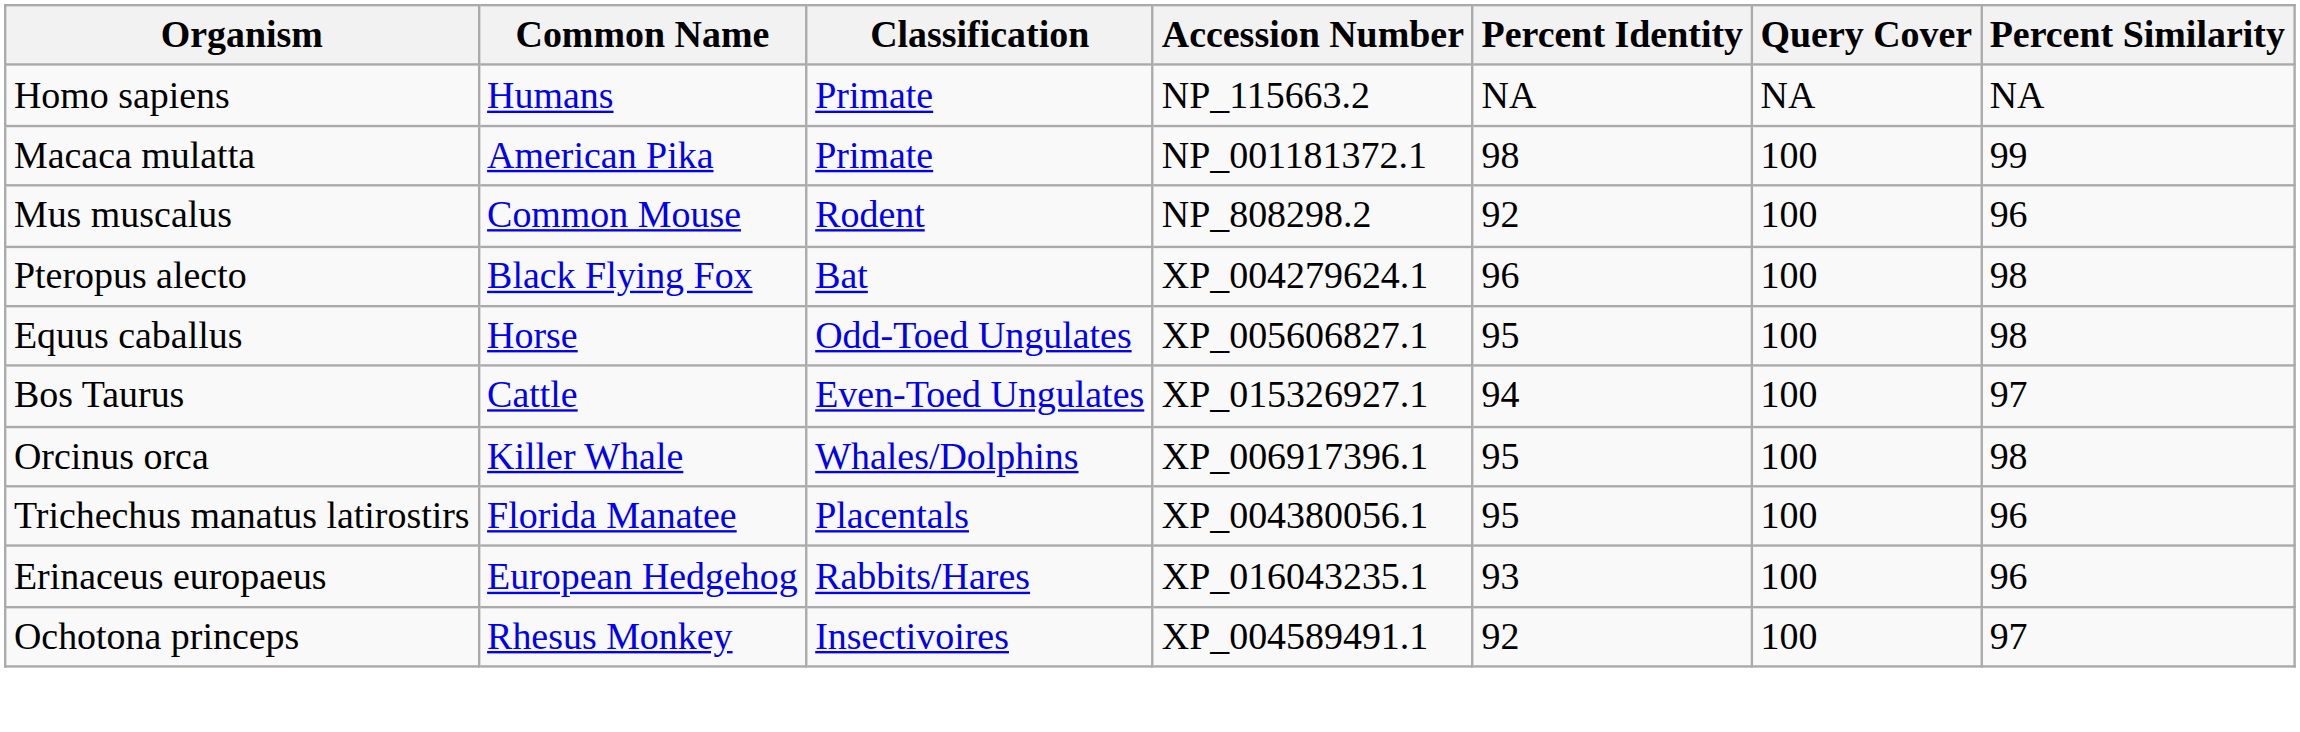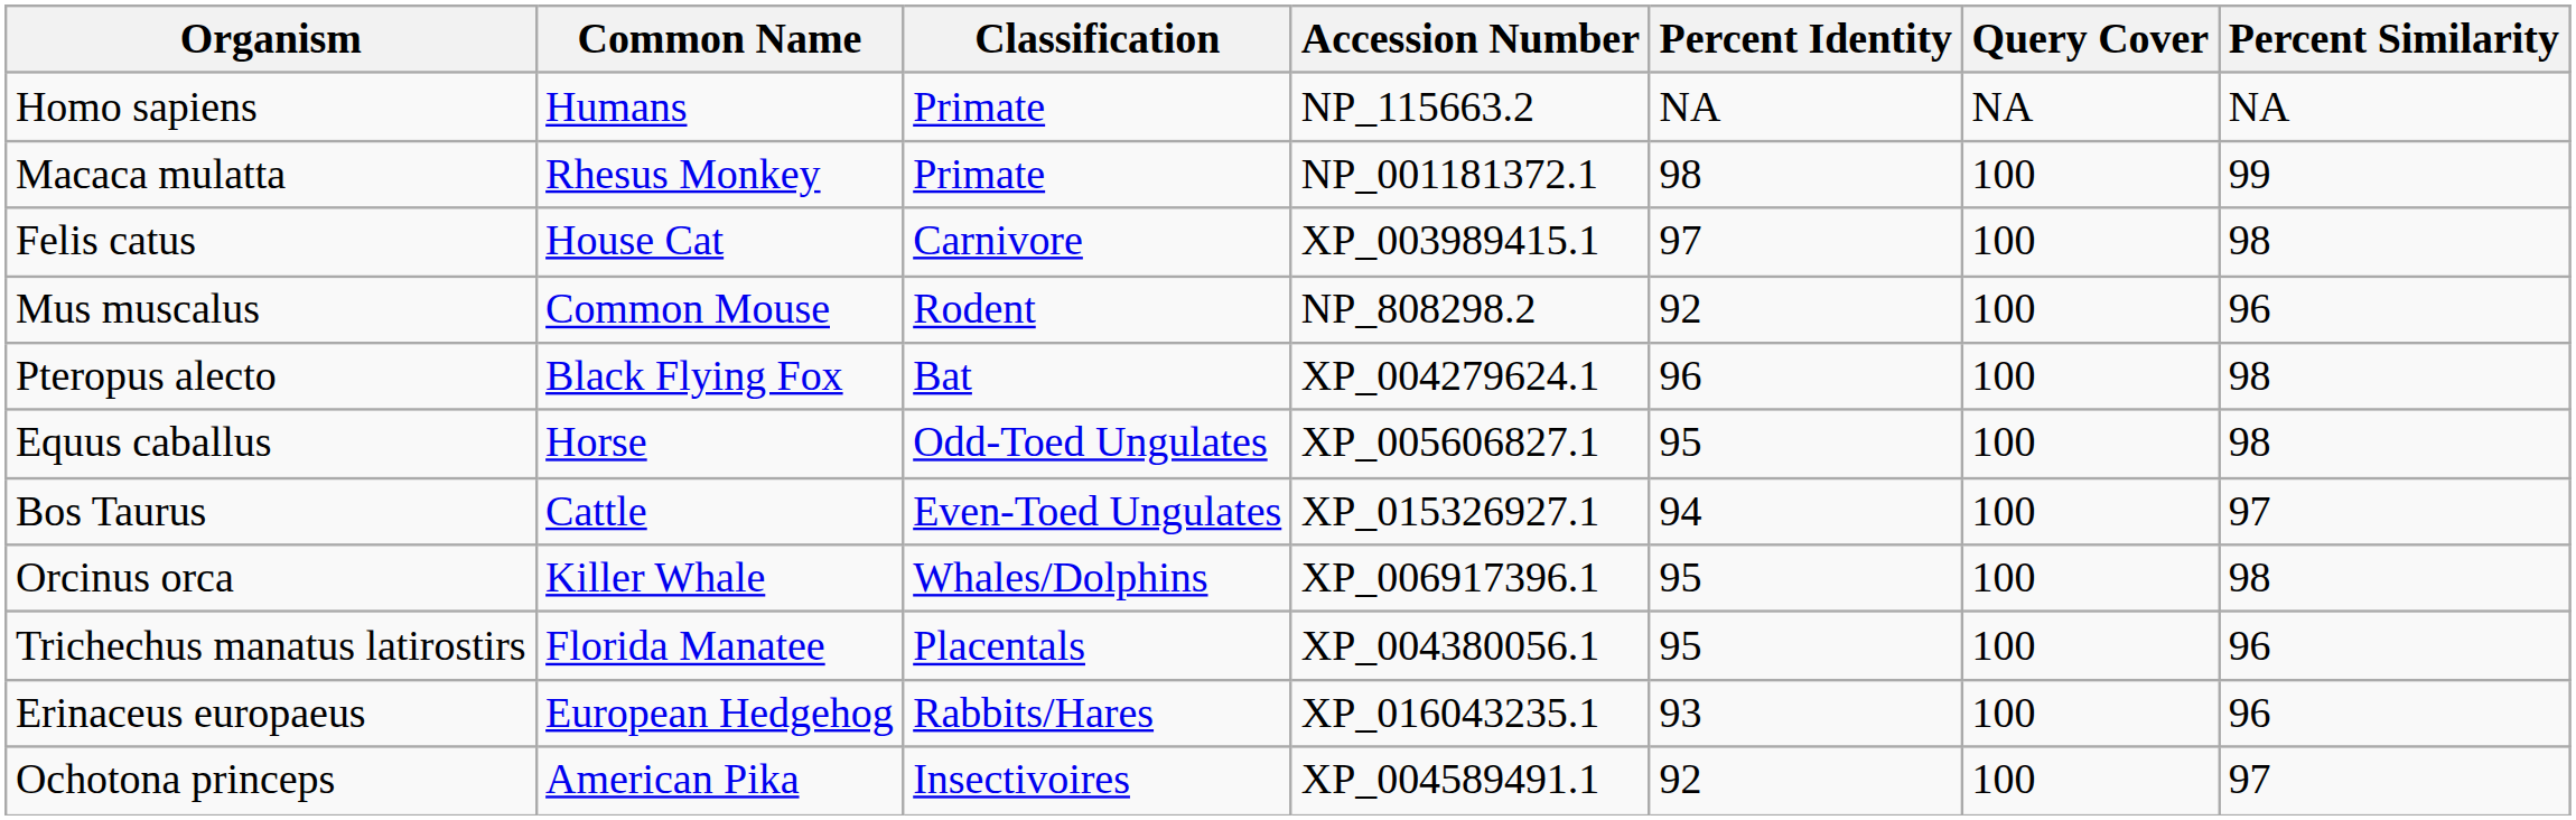 <table class="wikitable">
 <tr>
 <th>Organism</th>
 <th>Common Name</th>
 <th>Classification</th>
 <th>Accession Number</th>
 <th>Percent Identity</th>
 <th>Query Cover</th>
 <th>Percent Similarity</th>
 </tr>
 <tr>
 <td>Homo sapiens</td>
 <td><a href='#'>Humans</a></td>
 <td><a href='#'>Primate</a></td>
 <td>NP_115663.2 </td>
 <td>NA</td>
 <td>NA</td>
 <td>NA</td>
 </tr>
 <tr>
 <td>Macaca mulatta</td>
-<td><a href='#'>American Pika</a></td>
+<td><a href='#'>Rhesus Monkey</a></td>
 <td><a href='#'>Primate</a></td>
 <td>NP_001181372.1 </td>
 <td>98</td>
 <td>100</td>
 <td>99</td>
+</tr>
+<tr>
+<td>Felis catus</td>
+<td><a href='#'>House Cat</a></td>
+<td><a href='#'>Carnivore</a></td>
+<td>XP_003989415.1 </td>
+<td>97</td>
+<td>100</td>
+<td>98</td>
 </tr>
 <tr>
 <td>Mus muscalus</td>
 <td><a href='#'>Common Mouse</a></td>
 <td><a href='#'>Rodent</a></td>
 <td>NP_808298.2 </td>
 <td>92</td>
 <td>100</td>
 <td>96</td>
 </tr>
 <tr>
 <td>Pteropus alecto</td>
 <td><a href='#'>Black Flying Fox</a></td>
 <td><a href='#'>Bat</a></td>
 <td>XP_004279624.1 </td>
 <td>96</td>
 <td>100</td>
 <td>98</td>
 </tr>
 <tr>
 <td>Equus caballus</td>
 <td><a href='#'>Horse</a></td>
 <td><a href='#'>Odd-Toed Ungulates</a></td>
 <td>XP_005606827.1 </td>
 <td>95</td>
 <td>100</td>
 <td>98</td>
 </tr>
 <tr>
 <td>Bos Taurus</td>
 <td><a href='#'>Cattle</a></td>
 <td><a href='#'>Even-Toed Ungulates</a></td>
 <td>XP_015326927.1 </td>
 <td>94</td>
 <td>100</td>
 <td>97</td>
 </tr>
 <tr>
 <td>Orcinus orca</td>
 <td><a href='#'>Killer Whale</a></td>
 <td><a href='#'>Whales/Dolphins</a></td>
 <td>XP_006917396.1 </td>
 <td>95</td>
 <td>100</td>
 <td>98</td>
 </tr>
 <tr>
 <td>Trichechus manatus latirostirs</td>
 <td><a href='#'>Florida Manatee</a></td>
 <td><a href='#'>Placentals</a></td>
 <td>XP_004380056.1 </td>
 <td>95</td>
 <td>100</td>
 <td>96</td>
 </tr>
 <tr>
 <td>Erinaceus europaeus</td>
 <td><a href='#'>European Hedgehog</a></td>
 <td><a href='#'>Rabbits/Hares</a></td>
 <td>XP_016043235.1 </td>
 <td>93</td>
 <td>100</td>
 <td>96</td>
 </tr>
 <tr>
 <td>Ochotona princeps</td>
-<td><a href='#'>Rhesus Monkey</a></td>
+<td><a href='#'>American Pika</a></td>
 <td><a href='#'>Insectivoires</a></td>
 <td>XP_004589491.1 </td>
 <td>92</td>
 <td>100</td>
 <td>97</td>
 </tr>
 </table>
